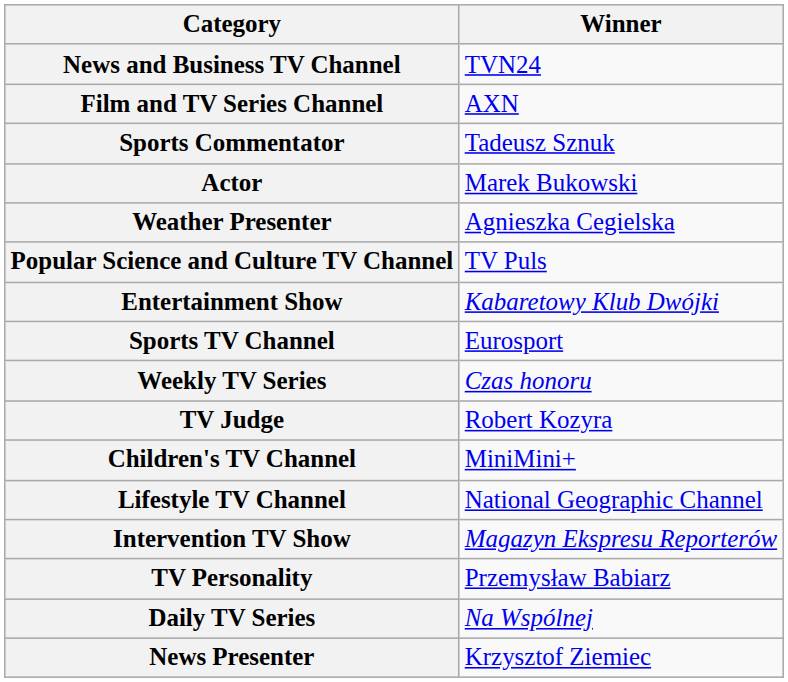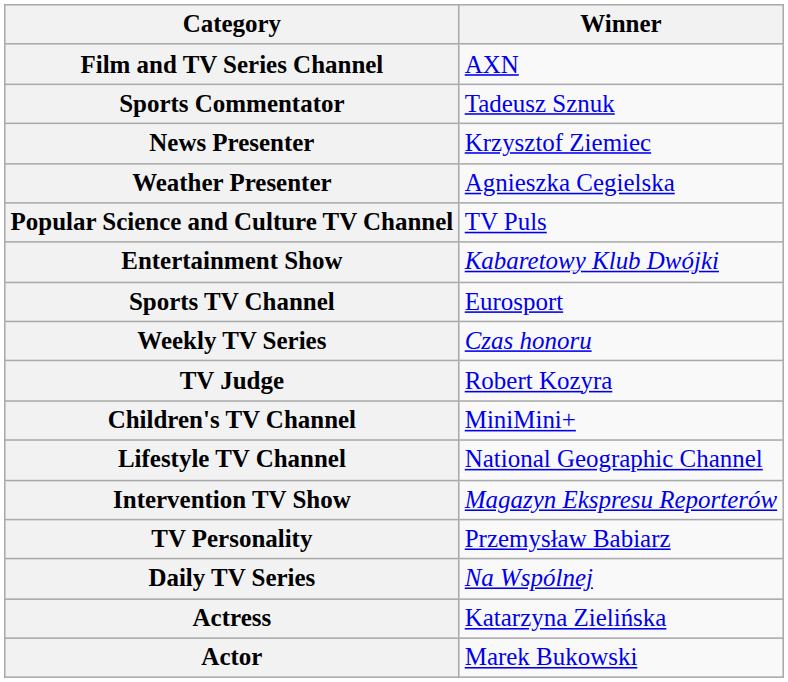 <table class="wikitable">
 <tr>
 <th>Category</th>
 <th>Winner</th>
-</tr>
-<tr>
-<th scope="row">News and Business TV Channel</th>
-<td><a href='#'>TVN24</a></td>
 </tr>
 <tr>
 <th scope="row">Film and TV Series Channel</th>
 <td><a href='#'>AXN</a></td>
 </tr>
 <tr>
 <th scope="row">Sports Commentator</th>
 <td><a href='#'>Tadeusz Sznuk</a></td>
 </tr>
 <tr>
-<th scope="row">Actor</th>
-<td><a href='#'>Marek Bukowski</a></td>
+<th scope="row">News Presenter</th>
+<td><a href='#'>Krzysztof Ziemiec</a></td>
 </tr>
 <tr>
 <th scope="row">Weather Presenter</th>
 <td><a href='#'>Agnieszka Cegielska</a></td>
 </tr>
 <tr>
 <th scope="row">Popular Science and Culture TV Channel</th>
 <td><a href='#'>TV Puls</a></td>
 </tr>
 <tr>
 <th scope="row">Entertainment Show</th>
 <td><em><a href='#'>Kabaretowy Klub Dwójki</a></em></td>
 </tr>
 <tr>
 <th scope="row">Sports TV Channel</th>
 <td><a href='#'>Eurosport</a></td>
 </tr>
 <tr>
 <th scope="row">Weekly TV Series</th>
 <td><em><a href='#'>Czas honoru</a></em></td>
 </tr>
 <tr>
 <th scope="row">TV Judge</th>
 <td><a href='#'>Robert Kozyra</a></td>
 </tr>
 <tr>
 <th scope="row">Children's TV Channel</th>
 <td><a href='#'>MiniMini+</a></td>
 </tr>
 <tr>
 <th scope="row">Lifestyle TV Channel</th>
 <td><a href='#'>National Geographic Channel</a></td>
 </tr>
 <tr>
 <th scope="row">Intervention TV Show</th>
 <td><em><a href='#'>Magazyn Ekspresu Reporterów</a></em></td>
 </tr>
 <tr>
 <th scope="row">TV Personality</th>
 <td><a href='#'>Przemysław Babiarz</a></td>
 </tr>
 <tr>
 <th scope="row">Daily TV Series</th>
 <td><em><a href='#'>Na Wspólnej</a></em></td>
 </tr>
 <tr>
-<th scope="row">News Presenter</th>
-<td><a href='#'>Krzysztof Ziemiec</a></td>
+<th scope="row">Actress</th>
+<td><a href='#'>Katarzyna Zielińska</a></td>
+</tr>
+<tr>
+<th scope="row">Actor</th>
+<td><a href='#'>Marek Bukowski</a></td>
 </tr>
 </table>
